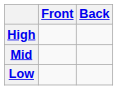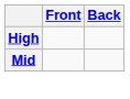 <table class="wikitable" style="text-align:center;">
 <tr>
 <th></th>
 <th><a href='#'>Front</a></th>
 <th><a href='#'>Back</a></th>
 </tr>
 <tr>
 <th><a href='#'>High</a></th>
 <td></td>
 <td></td>
 </tr>
 <tr>
 <th><a href='#'>Mid</a></th>
 <td></td>
 <td> </td>
 </tr>
-<tr>
-<th><a href='#'>Low</a></th>
-<td></td>
-<td></td>
-</tr>
 </table>
